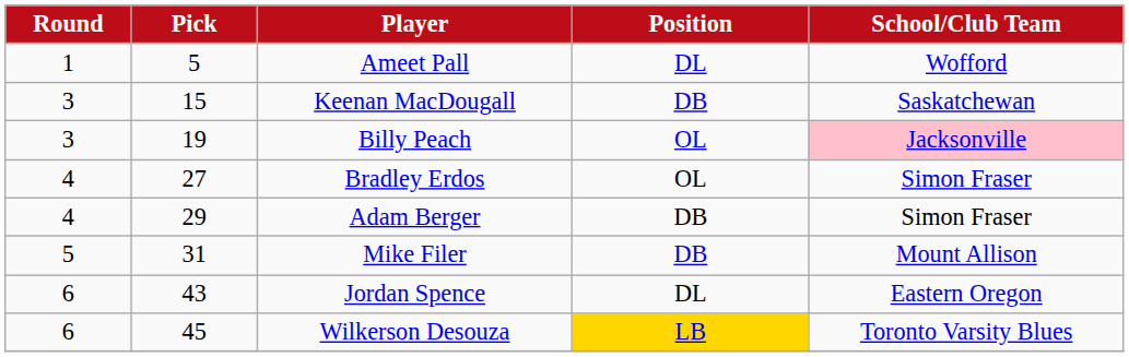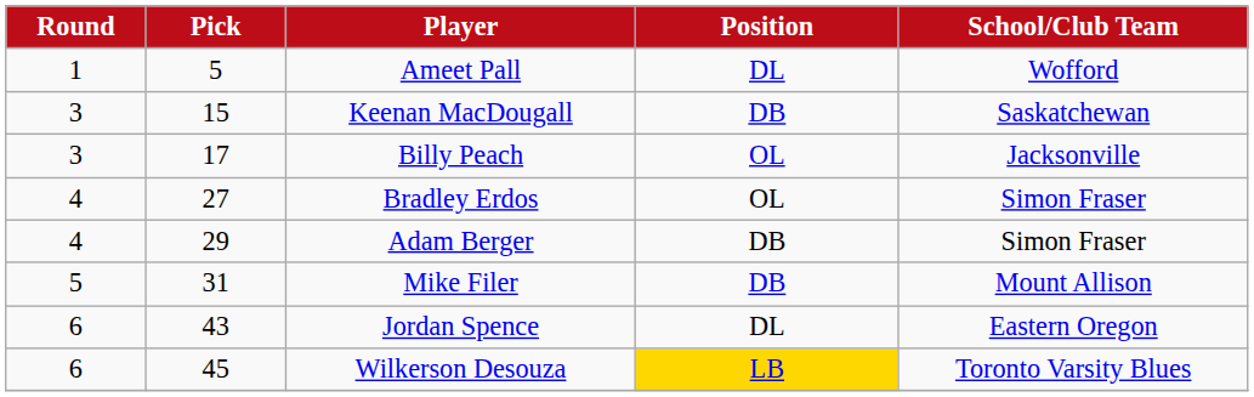 <table class="wikitable sortable">
 <tr>
 <th style="background:#bd0d18;color:#FFFFFF;"  width="8%">Round</th>
 <th style="background:#bd0d18;color:#FFFFFF;"  width="8%">Pick</th>
 <th style="background:#bd0d18;color:#FFFFFF;"  width="20%">Player</th>
 <th style="background:#bd0d18;color:#FFFFFF;"  width="15%">Position</th>
 <th style="background:#bd0d18;color:#FFFFFF;"  width="20%">School/Club Team</th>
 </tr>
 <tr align="center">
 <td align=center>1</td>
 <td>5</td>
 <td><a href='#'>Ameet Pall</a></td>
 <td><a href='#'>DL</a></td>
 <td><a href='#'>Wofford</a></td>
 </tr>
 <tr align="center">
 <td align=center>3</td>
 <td>15</td>
 <td><a href='#'>Keenan MacDougall</a></td>
 <td><a href='#'>DB</a></td>
 <td><a href='#'>Saskatchewan</a></td>
 </tr>
 <tr align="center">
 <td align=center>3</td>
-<td>19</td>
+<td>17</td>
 <td><a href='#'>Billy Peach</a></td>
 <td><a href='#'>OL</a></td>
-<td style="background: pink;"><a href='#'>Jacksonville</a></td>
+<td><a href='#'>Jacksonville</a></td>
 </tr>
 <tr align="center">
 <td align=center>4</td>
 <td>27</td>
 <td><a href='#'>Bradley Erdos</a></td>
 <td>OL</td>
 <td><a href='#'>Simon Fraser</a></td>
 </tr>
 <tr align="center">
 <td align=center>4</td>
 <td>29</td>
 <td><a href='#'>Adam Berger</a></td>
 <td>DB</td>
 <td>Simon Fraser</td>
 </tr>
 <tr align="center">
 <td align=center>5</td>
 <td>31</td>
 <td><a href='#'>Mike Filer</a></td>
 <td><a href='#'>DB</a></td>
 <td><a href='#'>Mount Allison</a></td>
 </tr>
 <tr align="center">
 <td align=center>6</td>
 <td>43</td>
 <td><a href='#'>Jordan Spence</a></td>
 <td>DL</td>
 <td><a href='#'>Eastern Oregon</a></td>
 </tr>
 <tr align="center">
 <td align=center>6</td>
 <td>45</td>
 <td><a href='#'>Wilkerson Desouza</a></td>
 <td style="background: gold;"><a href='#'>LB</a></td>
 <td><a href='#'>Toronto Varsity Blues</a></td>
 </tr>
 <tr>
 </tr>
 </table>
